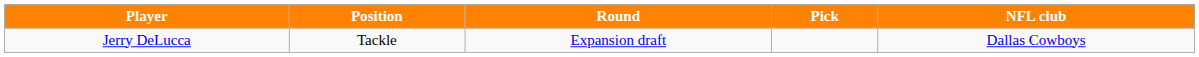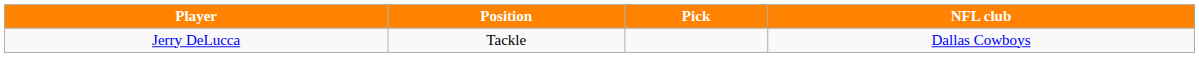 <table class="wikitable" width="80%">
 <tr align="center"  style="background:#FF8200;color:#FFFFFF;">
 <td><strong>Player</strong></td>
 <td><strong>Position</strong></td>
-<td><strong>Round</strong></td>
 <td><strong>Pick</strong></td>
 <td><strong>NFL club</strong></td>
 </tr>
 <tr align="center" bgcolor="">
 <td><a href='#'>Jerry DeLucca</a></td>
 <td>Tackle</td>
-<td><a href='#'>Expansion draft</a></td>
 <td></td>
 <td><a href='#'>Dallas Cowboys</a></td>
 </tr>
 </table>
